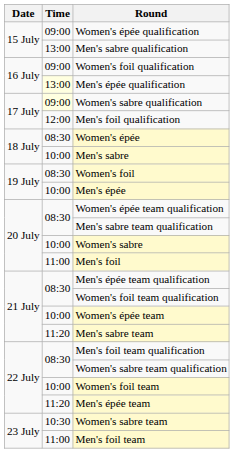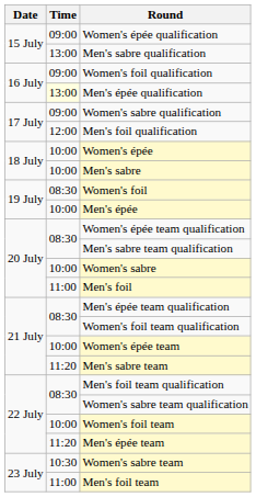 <table class="wikitable">
 <tr>
 <th>Date</th>
 <th>Time</th>
 <th>Round</th>
 </tr>
 <tr>
 <td rowspan=2>15 July</td>
 <td>09:00</td>
 <td>Women's épée qualification</td>
 </tr>
 <tr>
 <td>13:00</td>
 <td>Men's sabre qualification</td>
 </tr>
 <tr>
 <td rowspan=2>16 July</td>
 <td>09:00</td>
 <td>Women's foil qualification</td>
 </tr>
 <tr>
 <td style="background: lightyellow;">13:00</td>
 <td>Men's épée qualification</td>
 </tr>
 <tr>
 <td rowspan=2>17 July</td>
-<td style="background: lightyellow;">09:00</td>
+<td>09:00</td>
 <td>Women's sabre qualification</td>
 </tr>
 <tr>
 <td>12:00</td>
 <td>Men's foil qualification</td>
 </tr>
 <tr>
 <td rowspan=2>18 July</td>
-<td>08:30</td>
+<td>10:00</td>
 <td bgcolor=lemonchiffon>Women's épée</td>
 </tr>
 <tr>
 <td>10:00</td>
 <td bgcolor=lemonchiffon>Men's sabre</td>
 </tr>
 <tr>
 <td rowspan=2>19 July</td>
 <td>08:30</td>
 <td bgcolor=lemonchiffon>Women's foil</td>
 </tr>
 <tr>
 <td>10:00</td>
 <td bgcolor=lemonchiffon>Men's épée</td>
 </tr>
 <tr>
 <td rowspan=4>20 July</td>
 <td rowspan=2>08:30</td>
 <td>Women's épée team qualification</td>
 </tr>
 <tr>
 <td>Men's sabre team qualification</td>
 </tr>
 <tr>
 <td>10:00</td>
 <td bgcolor=lemonchiffon>Women's sabre</td>
 </tr>
 <tr>
 <td>11:00</td>
 <td bgcolor=lemonchiffon>Men's foil</td>
 </tr>
 <tr>
 <td rowspan=4>21 July</td>
 <td rowspan=2>08:30</td>
 <td>Men's épée team qualification</td>
 </tr>
 <tr>
 <td>Women's foil team qualification</td>
 </tr>
 <tr>
 <td>10:00</td>
 <td bgcolor=lemonchiffon>Women's épée team</td>
 </tr>
 <tr>
 <td>11:20</td>
 <td bgcolor=lemonchiffon>Men's sabre team</td>
 </tr>
 <tr>
 <td rowspan=4>22 July</td>
 <td rowspan=2>08:30</td>
 <td>Men's foil team qualification</td>
 </tr>
 <tr>
 <td>Women's sabre team qualification</td>
 </tr>
 <tr>
 <td>10:00</td>
 <td bgcolor=lemonchiffon>Women's foil team</td>
 </tr>
 <tr>
 <td>11:20</td>
 <td bgcolor=lemonchiffon>Men's épée team</td>
 </tr>
 <tr>
 <td rowspan=2>23 July</td>
 <td>10:30</td>
 <td bgcolor=lemonchiffon>Women's sabre team</td>
 </tr>
 <tr>
 <td>11:00</td>
 <td bgcolor=lemonchiffon>Men's foil team</td>
 </tr>
 </table>
